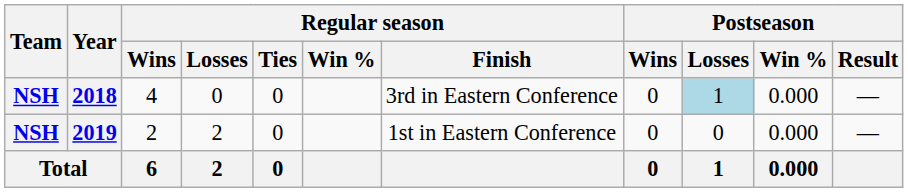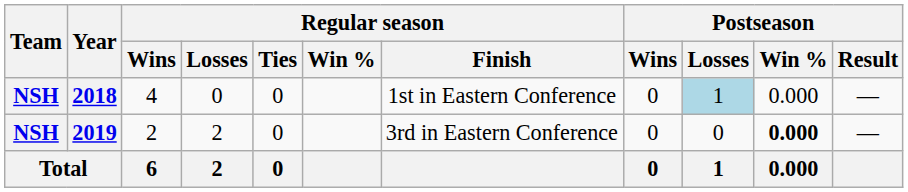 <table class="wikitable" style="font-size: 95%; text-align:center;">
 <tr>
 <th rowspan="2">Team</th>
 <th rowspan="2">Year</th>
 <th colspan="5">Regular season</th>
 <th colspan="4">Postseason</th>
 </tr>
 <tr>
 <th>Wins</th>
 <th>Losses</th>
 <th>Ties</th>
 <th>Win %</th>
 <th>Finish</th>
 <th>Wins</th>
 <th>Losses</th>
 <th>Win %</th>
 <th>Result</th>
 </tr>
 <tr>
 <th><a href='#'>NSH</a></th>
 <th><a href='#'>2018</a></th>
 <td>4</td>
 <td>0</td>
 <td>0</td>
 <td></td>
-<td>3rd in Eastern Conference</td>
+<td>1st in Eastern Conference</td>
 <td>0</td>
 <td style="background: lightblue;">1</td>
 <td>0.000</td>
 <td>—</td>
 </tr>
 <tr>
 <th><a href='#'>NSH</a></th>
 <th><a href='#'>2019</a></th>
 <td>2</td>
 <td>2</td>
 <td>0</td>
 <td></td>
-<td>1st in Eastern Conference</td>
+<td>3rd in Eastern Conference</td>
 <td>0</td>
 <td>0</td>
-<td>0.000</td>
+<td><strong>0.000</strong></td>
 <td>—</td>
 </tr>
 <tr>
 <th colspan="2">Total</th>
 <th>6</th>
 <th>2</th>
 <th>0</th>
 <th></th>
 <th></th>
 <th>0</th>
 <th>1</th>
 <th>0.000</th>
 <th></th>
 </tr>
 </table>
